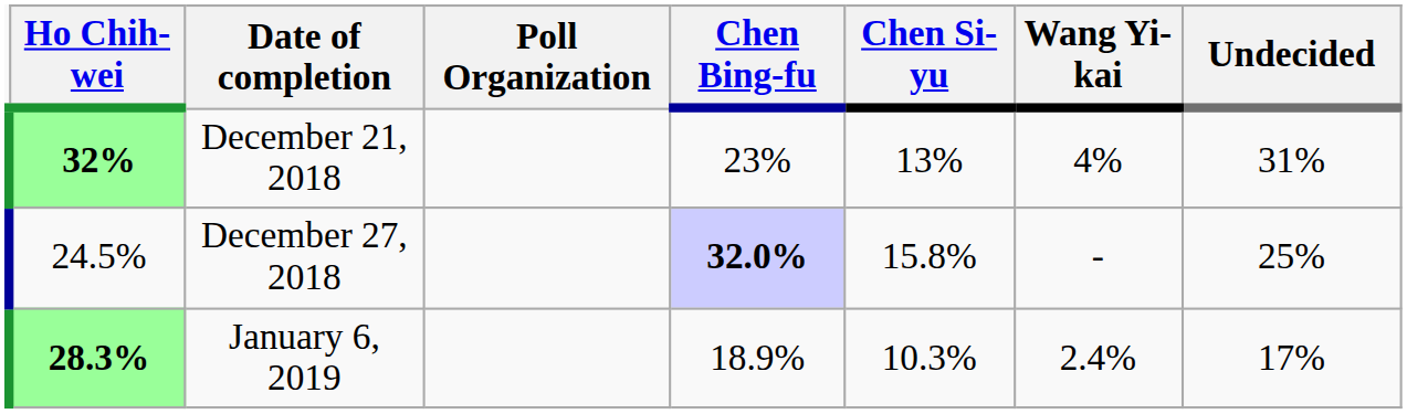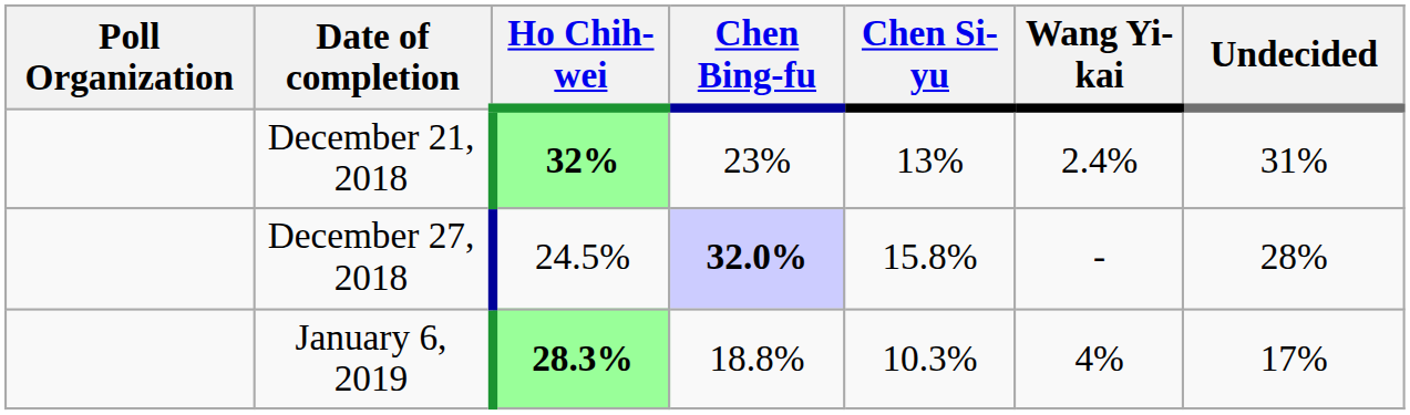 <table class=wikitable style="text-align:center">
 <tr>
+<th style="width:120px;">Poll Organization</th>
+<th style="width:140px;">Date of completion</th>
 <th style="width:120px; border-bottom:4px solid #1B9431;"><a href='#'>Ho Chih-wei</a></th>
-<th style="width:140px;">Date of completion</th>
-<th style="width:120px;">Poll Organization</th>
 <th style="width:120px; border-bottom:4px solid #000099;"> <a href='#'>Chen Bing-fu</a></th>
 <th style="width:120px; border-bottom:4px solid #000000;"> <a href='#'>Chen Si-yu</a></th>
 <th style="width:120px; border-bottom:4px solid #000000;"> Wang Yi-kai</th>
 <th style="width:120px; border-bottom:4px solid #707070;"> Undecided</th>
 </tr>
 <tr>
+<td></td>
+<td>December 21, 2018</td>
 <td style="background-color:#99FF99; border-left:4px solid #1B9431;"><strong>32%</strong></td>
-<td>December 21, 2018</td>
-<td></td>
 <td>23%</td>
 <td>13%</td>
-<td>4%</td>
+<td>2.4%</td>
 <td>31%</td>
 </tr>
 <tr>
+<td></td>
+<td>December 27, 2018</td>
 <td style="border-left:4px solid #000099;">24.5%</td>
-<td>December 27, 2018</td>
-<td></td>
 <td style="background-color:#CCCCFF;"><strong>32.0%</strong></td>
 <td>15.8%</td>
 <td>-</td>
-<td>25%</td>
+<td>28%</td>
 </tr>
 <tr>
+<td></td>
+<td>January 6, 2019</td>
 <td style="background-color:#99FF99; border-left:4px solid #1B9431;"><strong>28.3%</strong></td>
-<td>January 6, 2019</td>
-<td></td>
-<td>18.9%</td>
+<td>18.8%</td>
 <td>10.3%</td>
-<td>2.4%</td>
+<td>4%</td>
 <td>17%</td>
 </tr>
 </table>
